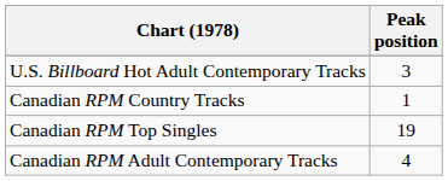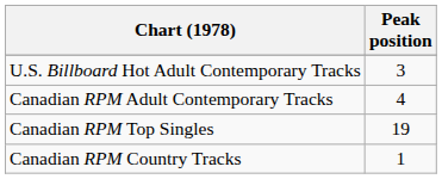 <table class="wikitable sortable">
 <tr>
 <th align="left">Chart (1978)</th>
 <th align="center">Peak<br>position</th>
 </tr>
 <tr>
 </tr>
 <tr>
 </tr>
 <tr>
 <td align="left">U.S. <em>Billboard</em> Hot Adult Contemporary Tracks</td>
 <td align="center">3</td>
 </tr>
 <tr>
-<td align="left">Canadian <em>RPM</em> Country Tracks</td>
-<td align="center">1</td>
+<td align="left">Canadian <em>RPM</em> Adult Contemporary Tracks</td>
+<td align="center">4</td>
 </tr>
 <tr>
 <td align="left">Canadian <em>RPM</em> Top Singles</td>
 <td align="center">19</td>
 </tr>
 <tr>
-<td align="left">Canadian <em>RPM</em> Adult Contemporary Tracks</td>
-<td align="center">4</td>
+<td align="left">Canadian <em>RPM</em> Country Tracks</td>
+<td align="center">1</td>
 </tr>
 </table>
